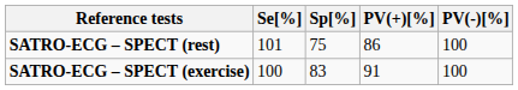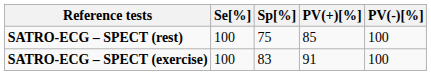 <table class="wikitable">
 <tr>
 <th>Reference tests</th>
 <th>Se[%]</th>
 <th>Sp[%]</th>
 <th>PV(+)[%]</th>
 <th>PV(-)[%]</th>
 </tr>
 <tr>
 <td><strong>SATRO-ECG – SPECT (rest)</strong></td>
-<td>101</td>
+<td>100</td>
 <td>75</td>
-<td>86</td>
+<td>85</td>
 <td>100</td>
 </tr>
 <tr>
 <td><strong>SATRO-ECG – SPECT (exercise)</strong></td>
 <td>100</td>
 <td>83</td>
 <td>91</td>
 <td>100</td>
 </tr>
 </table>
